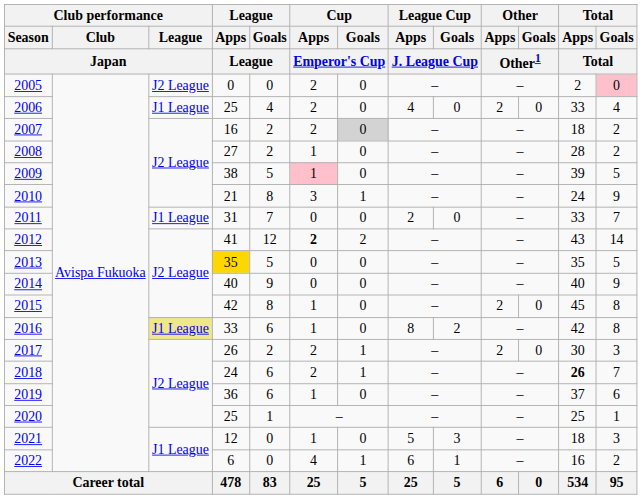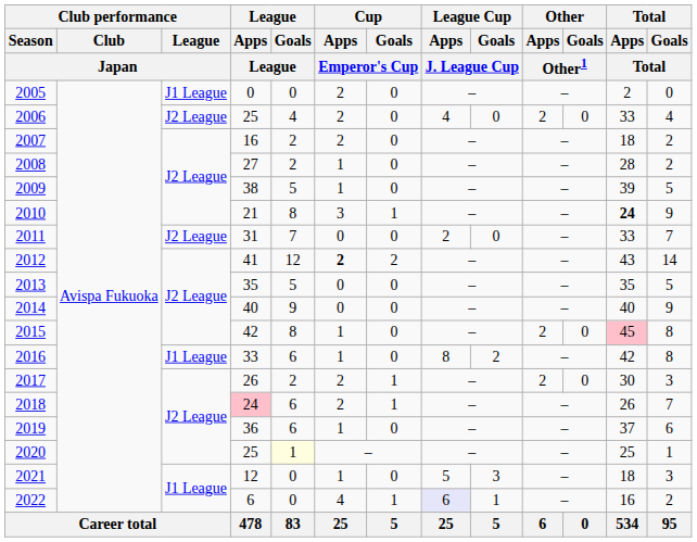 <table class="wikitable" style="text-align:center">
 <tr>
 <th colspan=3>Club performance</th>
 <th colspan=2>League</th>
 <th colspan=2>Cup</th>
 <th colspan=2>League Cup</th>
 <th colspan=2>Other</th>
 <th colspan=2>Total</th>
 </tr>
 <tr>
 <th>Season</th>
 <th>Club</th>
 <th>League</th>
 <th>Apps</th>
 <th>Goals</th>
 <th>Apps</th>
 <th>Goals</th>
 <th>Apps</th>
 <th>Goals</th>
 <th>Apps</th>
 <th>Goals</th>
 <th>Apps</th>
 <th>Goals</th>
 </tr>
 <tr>
 <th colspan=3>Japan</th>
 <th colspan=2>League</th>
 <th colspan=2><a href='#'>Emperor's Cup</a></th>
 <th colspan=2><a href='#'>J. League Cup</a></th>
 <th colspan="2">Other<sup><a href='#'>1</a></sup></th>
 <th colspan=2>Total</th>
 </tr>
 <tr>
 <td><a href='#'>2005</a></td>
 <td rowspan="18"><a href='#'>Avispa Fukuoka</a></td>
-<td><a href='#'>J2 League</a></td>
+<td><a href='#'>J1 League</a></td>
 <td>0</td>
 <td>0</td>
 <td>2</td>
 <td>0</td>
 <td colspan="2">–</td>
 <td colspan="2">–</td>
 <td>2</td>
-<td style="background: pink;">0</td>
+<td>0</td>
 </tr>
 <tr>
 <td><a href='#'>2006</a></td>
-<td><a href='#'>J1 League</a></td>
+<td><a href='#'>J2 League</a></td>
 <td>25</td>
 <td>4</td>
 <td>2</td>
 <td>0</td>
 <td>4</td>
 <td>0</td>
 <td>2</td>
 <td>0</td>
 <td>33</td>
 <td>4</td>
 </tr>
 <tr>
 <td><a href='#'>2007</a></td>
 <td rowspan="4"><a href='#'>J2 League</a></td>
 <td>16</td>
 <td>2</td>
 <td>2</td>
-<td style="background: lightgrey;">0</td>
+<td>0</td>
 <td colspan="2">–</td>
 <td colspan="2">–</td>
 <td>18</td>
 <td>2</td>
 </tr>
 <tr>
 <td><a href='#'>2008</a></td>
 <td>27</td>
 <td>2</td>
 <td>1</td>
 <td>0</td>
 <td colspan="2">–</td>
 <td colspan="2">–</td>
 <td>28</td>
 <td>2</td>
 </tr>
 <tr>
 <td><a href='#'>2009</a></td>
 <td>38</td>
 <td>5</td>
-<td style="background: pink;">1</td>
+<td>1</td>
 <td>0</td>
 <td colspan="2">–</td>
 <td colspan="2">–</td>
 <td>39</td>
 <td>5</td>
 </tr>
 <tr>
 <td><a href='#'>2010</a></td>
 <td>21</td>
 <td>8</td>
 <td>3</td>
 <td>1</td>
 <td colspan="2">–</td>
 <td colspan="2">–</td>
-<td>24</td>
+<td><strong>24</strong></td>
 <td>9</td>
 </tr>
 <tr>
 <td><a href='#'>2011</a></td>
-<td><a href='#'>J1 League</a></td>
+<td><a href='#'>J2 League</a></td>
 <td>31</td>
 <td>7</td>
 <td>0</td>
 <td>0</td>
 <td>2</td>
 <td>0</td>
 <td colspan="2">–</td>
 <td>33</td>
 <td>7</td>
 </tr>
 <tr>
 <td><a href='#'>2012</a></td>
 <td rowspan="4"><a href='#'>J2 League</a></td>
 <td>41</td>
 <td>12</td>
 <td><strong>2</strong></td>
 <td>2</td>
 <td colspan="2">–</td>
 <td colspan="2">–</td>
 <td>43</td>
 <td>14</td>
 </tr>
 <tr>
 <td><a href='#'>2013</a></td>
-<td style="background: gold;">35</td>
+<td>35</td>
 <td>5</td>
 <td>0</td>
 <td>0</td>
 <td colspan="2">–</td>
 <td colspan="2">–</td>
 <td>35</td>
 <td>5</td>
 </tr>
 <tr>
 <td><a href='#'>2014</a></td>
 <td>40</td>
 <td>9</td>
 <td>0</td>
 <td>0</td>
 <td colspan="2">–</td>
 <td colspan="2">–</td>
 <td>40</td>
 <td>9</td>
 </tr>
 <tr>
 <td><a href='#'>2015</a></td>
 <td>42</td>
 <td>8</td>
 <td>1</td>
 <td>0</td>
 <td colspan="2">–</td>
 <td>2</td>
 <td>0</td>
-<td>45</td>
+<td style="background: pink;">45</td>
 <td>8</td>
 </tr>
 <tr>
 <td><a href='#'>2016</a></td>
-<td style="background: khaki;"><a href='#'>J1 League</a></td>
+<td><a href='#'>J1 League</a></td>
 <td>33</td>
 <td>6</td>
 <td>1</td>
 <td>0</td>
 <td>8</td>
 <td>2</td>
 <td colspan="2">–</td>
 <td>42</td>
 <td>8</td>
 </tr>
 <tr>
 <td><a href='#'>2017</a></td>
 <td rowspan="4"><a href='#'>J2 League</a></td>
 <td>26</td>
 <td>2</td>
 <td>2</td>
 <td>1</td>
 <td colspan="2">–</td>
 <td>2</td>
 <td>0</td>
 <td>30</td>
 <td>3</td>
 </tr>
 <tr>
 <td><a href='#'>2018</a></td>
-<td>24</td>
+<td style="background: pink;">24</td>
 <td>6</td>
 <td>2</td>
 <td>1</td>
 <td colspan="2">–</td>
 <td colspan="2">–</td>
-<td><strong>26</strong></td>
+<td>26</td>
 <td>7</td>
 </tr>
 <tr>
 <td><a href='#'>2019</a></td>
 <td>36</td>
 <td>6</td>
 <td>1</td>
 <td>0</td>
 <td colspan="2">–</td>
 <td colspan="2">–</td>
 <td>37</td>
 <td>6</td>
 </tr>
 <tr>
 <td><a href='#'>2020</a></td>
 <td>25</td>
-<td>1</td>
+<td style="background: lightyellow;">1</td>
 <td colspan="2">–</td>
 <td colspan="2">–</td>
 <td colspan="2">–</td>
 <td>25</td>
 <td>1</td>
 </tr>
 <tr>
 <td><a href='#'>2021</a></td>
 <td rowspan="2"><a href='#'>J1 League</a></td>
 <td>12</td>
 <td>0</td>
 <td>1</td>
 <td>0</td>
 <td>5</td>
 <td>3</td>
 <td colspan="2">–</td>
 <td>18</td>
 <td>3</td>
 </tr>
 <tr>
 <td><a href='#'>2022</a></td>
 <td>6</td>
 <td>0</td>
 <td>4</td>
 <td>1</td>
-<td>6</td>
+<td style="background: lavender;">6</td>
 <td>1</td>
 <td colspan="2">–</td>
 <td>16</td>
 <td>2</td>
 </tr>
 <tr>
 <th colspan="3">Career total</th>
 <th>478</th>
 <th>83</th>
 <th>25</th>
 <th>5</th>
 <th>25</th>
 <th>5</th>
 <th>6</th>
 <th>0</th>
 <th>534</th>
 <th>95</th>
 </tr>
 </table>
